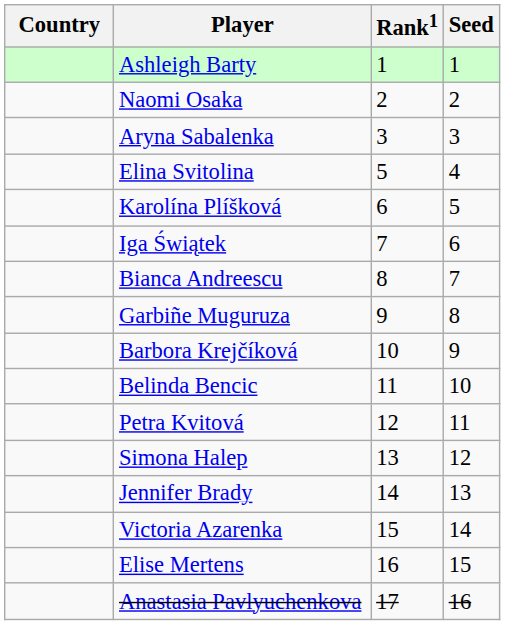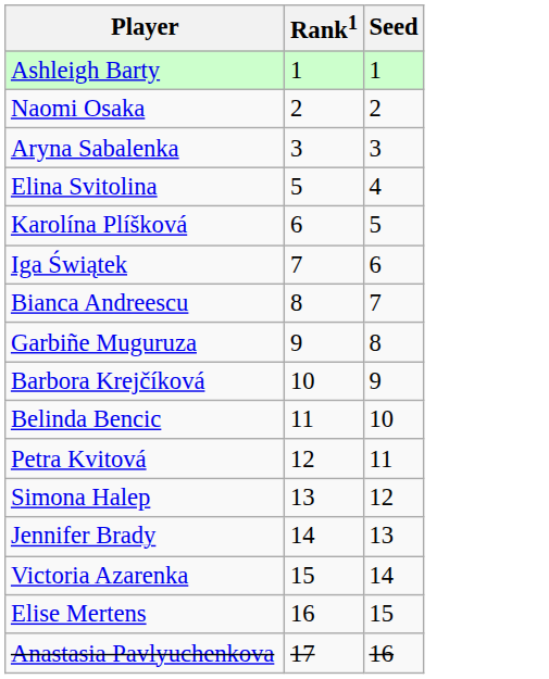 <table class="sortable wikitable">
 <tr>
-<th width="70">Country</th>
 <th width="175">Player</th>
 <th>Rank<sup>1</sup></th>
 <th>Seed</th>
 </tr>
 <tr style="background:#cfc;">
-<td></td>
 <td><a href='#'>Ashleigh Barty</a></td>
 <td>1</td>
 <td>1</td>
 </tr>
 <tr>
-<td></td>
 <td><a href='#'>Naomi Osaka</a></td>
 <td>2</td>
 <td>2</td>
 </tr>
 <tr>
-<td></td>
 <td><a href='#'>Aryna Sabalenka</a></td>
 <td>3</td>
 <td>3</td>
 </tr>
 <tr>
-<td></td>
 <td><a href='#'>Elina Svitolina</a></td>
 <td>5</td>
 <td>4</td>
 </tr>
 <tr>
-<td></td>
 <td><a href='#'>Karolína Plíšková</a></td>
 <td>6</td>
 <td>5</td>
 </tr>
 <tr>
-<td></td>
 <td><a href='#'>Iga Świątek</a></td>
 <td>7</td>
 <td>6</td>
 </tr>
 <tr>
-<td></td>
 <td><a href='#'>Bianca Andreescu</a></td>
 <td>8</td>
 <td>7</td>
 </tr>
 <tr>
-<td></td>
 <td><a href='#'>Garbiñe Muguruza</a></td>
 <td>9</td>
 <td>8</td>
 </tr>
 <tr>
-<td></td>
 <td><a href='#'>Barbora Krejčíková</a></td>
 <td>10</td>
 <td>9</td>
 </tr>
 <tr>
-<td></td>
 <td><a href='#'>Belinda Bencic</a></td>
 <td>11</td>
 <td>10</td>
 </tr>
 <tr>
-<td></td>
 <td><a href='#'>Petra Kvitová</a></td>
 <td>12</td>
 <td>11</td>
 </tr>
 <tr>
-<td></td>
 <td><a href='#'>Simona Halep</a></td>
 <td>13</td>
 <td>12</td>
 </tr>
 <tr>
-<td></td>
 <td><a href='#'>Jennifer Brady</a></td>
 <td>14</td>
 <td>13</td>
 </tr>
 <tr>
-<td></td>
 <td><a href='#'>Victoria Azarenka</a></td>
 <td>15</td>
 <td>14</td>
 </tr>
 <tr>
-<td></td>
 <td><a href='#'>Elise Mertens</a></td>
 <td>16</td>
 <td>15</td>
 </tr>
 <tr>
-<td><s></s></td>
 <td><s><a href='#'>Anastasia Pavlyuchenkova</a></s></td>
 <td><s>17</s></td>
 <td><s>16</s></td>
 </tr>
 </table>
